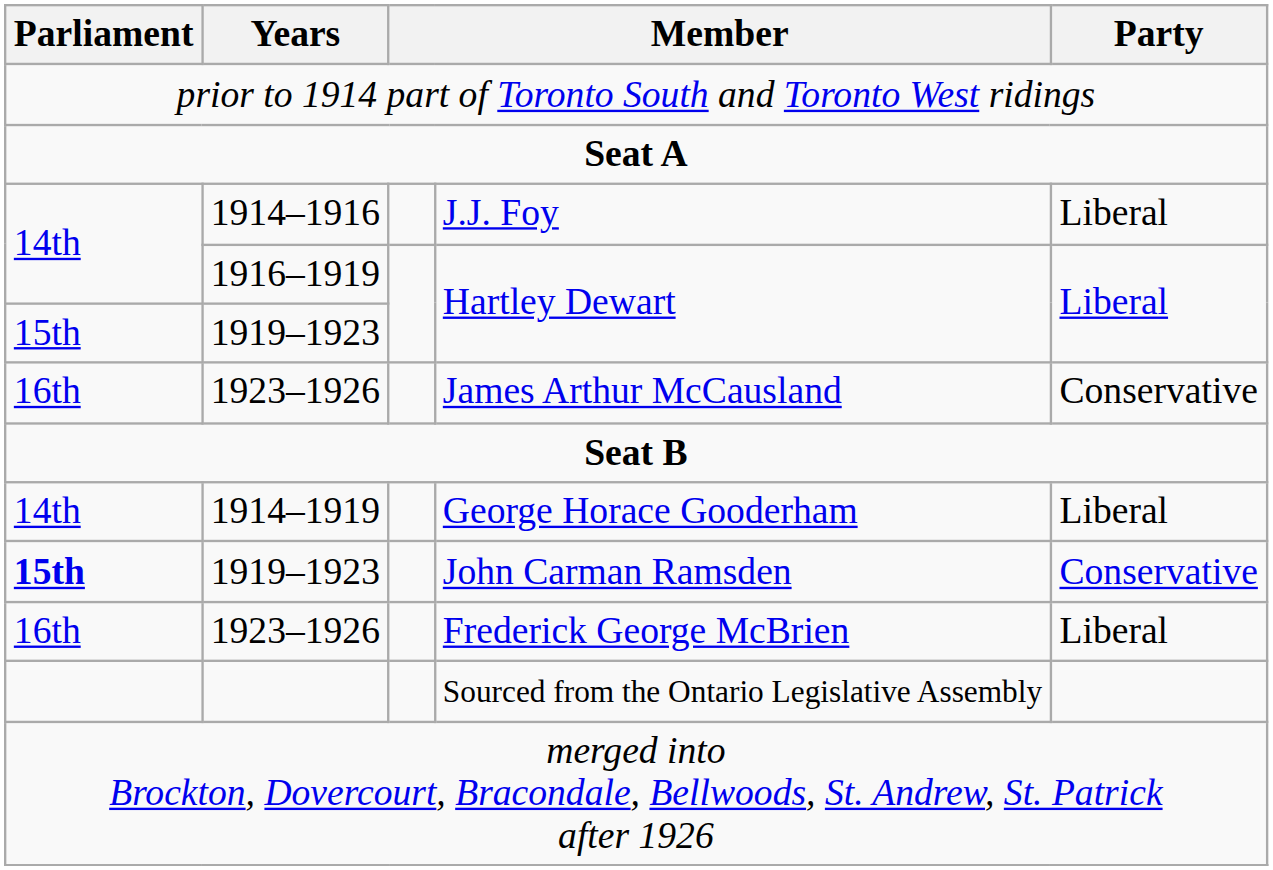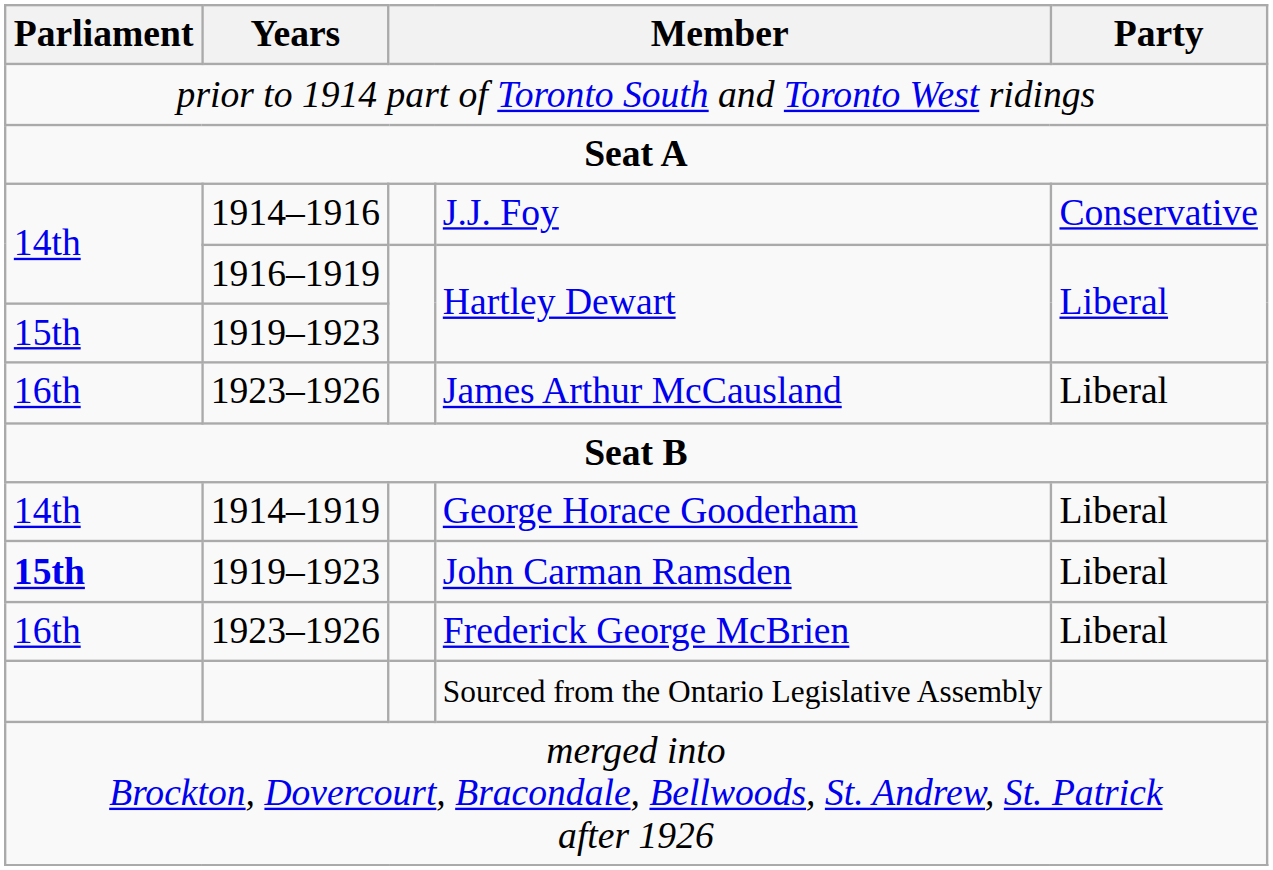 <table class="wikitable">
 <tr>
 <th>Parliament</th>
 <th>Years</th>
 <th colspan="2">Member</th>
 <th>Party</th>
 </tr>
 <tr>
 <td colspan="5" align="center"><em>prior to 1914 part of <a href='#'>Toronto South</a> and <a href='#'>Toronto West</a> ridings</em></td>
 </tr>
 <tr>
 <td colspan="5" align="center"><strong>Seat A</strong></td>
 </tr>
 <tr>
 <td rowspan="2"><a href='#'>14th</a></td>
 <td>1914–1916</td>
 <td>   </td>
 <td><a href='#'>J.J. Foy</a></td>
-<td>Liberal</td>
+<td><a href='#'>Conservative</a></td>
 </tr>
 <tr>
 <td>1916–1919</td>
 <td rowspan="2" >   </td>
 <td rowspan="2"><a href='#'>Hartley Dewart</a></td>
 <td rowspan="2"><a href='#'>Liberal</a></td>
 </tr>
 <tr>
 <td><a href='#'>15th</a></td>
 <td>1919–1923</td>
 </tr>
 <tr>
 <td><a href='#'>16th</a></td>
 <td>1923–1926</td>
 <td>   </td>
 <td><a href='#'>James Arthur McCausland</a></td>
-<td>Conservative</td>
+<td>Liberal</td>
 </tr>
 <tr>
 <td colspan="5" align="center"><strong>Seat B</strong></td>
 </tr>
 <tr>
 <td><a href='#'>14th</a></td>
 <td>1914–1919</td>
 <td>   </td>
 <td><a href='#'>George Horace Gooderham</a></td>
 <td>Liberal</td>
 </tr>
 <tr>
 <td><strong><a href='#'>15th</a></strong></td>
 <td>1919–1923</td>
 <td>   </td>
 <td><a href='#'>John Carman Ramsden</a></td>
-<td><a href='#'>Conservative</a></td>
+<td>Liberal</td>
 </tr>
 <tr>
 <td><a href='#'>16th</a></td>
 <td>1923–1926</td>
 <td>   </td>
 <td><a href='#'>Frederick George McBrien</a></td>
 <td>Liberal</td>
 </tr>
 <tr>
 <td></td>
 <td></td>
 <td></td>
 <td><small>Sourced from the Ontario Legislative Assembly</small></td>
 <td></td>
 </tr>
 <tr>
 <td colspan="5" align="center"><em>merged into <br><a href='#'>Brockton</a>, <a href='#'>Dovercourt</a>, <a href='#'>Bracondale</a>, <a href='#'>Bellwoods</a>, <a href='#'>St. Andrew</a>, <a href='#'>St. Patrick</a> <br>after 1926</em></td>
 </tr>
 <tr>
 </tr>
 </table>
